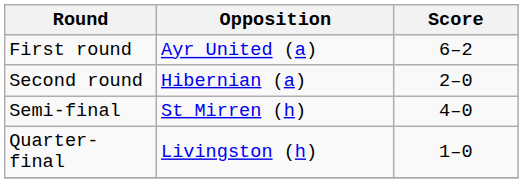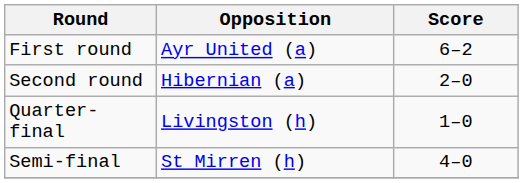 <table class="wikitable">
 <tr>
 <th width=100>Round</th>
 <th width=160>Opposition</th>
 <th width=80>Score</th>
 </tr>
 <tr>
 <td>First round</td>
 <td><a href='#'>Ayr United</a> (<a href='#'>a</a>)</td>
 <td align=center>6–2</td>
 </tr>
 <tr>
 <td>Second round</td>
 <td><a href='#'>Hibernian</a> (<a href='#'>a</a>)</td>
 <td align=center>2–0</td>
 </tr>
 <tr>
+<td>Quarter-final</td>
+<td><a href='#'>Livingston</a> (<a href='#'>h</a>)</td>
+<td align=center>1–0</td>
+</tr>
+<tr>
 <td>Semi-final</td>
 <td><a href='#'>St Mirren</a> (<a href='#'>h</a>)</td>
 <td align=center>4–0</td>
 </tr>
 <tr>
-<td>Quarter-final</td>
-<td><a href='#'>Livingston</a> (<a href='#'>h</a>)</td>
-<td align=center>1–0</td>
-</tr>
-<tr>
 </tr>
 </table>
